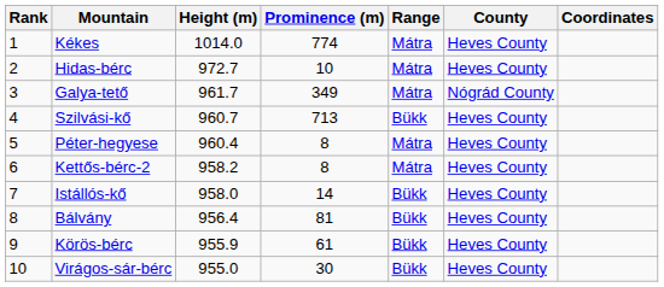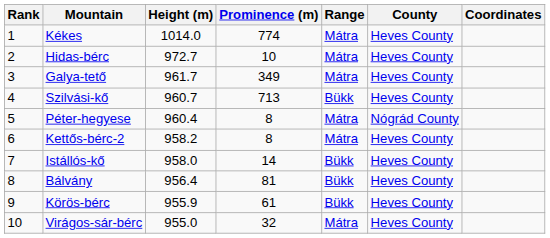 <table class="wikitable sortable">
 <tr>
 <th>Rank</th>
 <th>Mountain</th>
 <th>Height (m)</th>
 <th><a href='#'>Prominence</a> (m)</th>
 <th>Range</th>
 <th>County</th>
 <th>Coordinates</th>
 </tr>
 <tr>
 <td>1</td>
 <td><a href='#'>Kékes</a></td>
 <td align=center>1014.0</td>
 <td align=center>774</td>
 <td><a href='#'>Mátra</a></td>
 <td><a href='#'>Heves County</a></td>
 <td></td>
 </tr>
 <tr>
 <td>2</td>
 <td><a href='#'>Hidas-bérc</a></td>
 <td align=center>972.7</td>
 <td align=center>10</td>
 <td><a href='#'>Mátra</a></td>
 <td><a href='#'>Heves County</a></td>
 <td></td>
 </tr>
 <tr>
 <td>3</td>
 <td><a href='#'>Galya-tető</a></td>
 <td align=center>961.7</td>
 <td align=center>349</td>
 <td><a href='#'>Mátra</a></td>
-<td><a href='#'>Nógrád County</a></td>
+<td><a href='#'>Heves County</a></td>
 <td></td>
 </tr>
 <tr>
 <td>4</td>
 <td><a href='#'>Szilvási-kő</a></td>
 <td align=center>960.7</td>
 <td align=center>713</td>
 <td><a href='#'>Bükk</a></td>
 <td><a href='#'>Heves County</a></td>
 <td></td>
 </tr>
 <tr>
 <td>5</td>
 <td><a href='#'>Péter-hegyese</a></td>
 <td align=center>960.4</td>
 <td align=center>8</td>
 <td><a href='#'>Mátra</a></td>
-<td><a href='#'>Heves County</a></td>
+<td><a href='#'>Nógrád County</a></td>
 <td></td>
 </tr>
 <tr>
 <td>6</td>
 <td><a href='#'>Kettős-bérc-2</a></td>
 <td align=center>958.2</td>
 <td align=center>8</td>
 <td><a href='#'>Mátra</a></td>
 <td><a href='#'>Heves County</a></td>
 <td></td>
 </tr>
 <tr>
 <td>7</td>
 <td><a href='#'>Istállós-kő</a></td>
 <td align=center>958.0</td>
 <td align=center>14</td>
 <td><a href='#'>Bükk</a></td>
 <td><a href='#'>Heves County</a></td>
 <td></td>
 </tr>
 <tr>
 <td>8</td>
 <td><a href='#'>Bálvány</a></td>
 <td align=center>956.4</td>
 <td align=center>81</td>
 <td><a href='#'>Bükk</a></td>
 <td><a href='#'>Heves County</a></td>
 <td></td>
 </tr>
 <tr>
 <td>9</td>
 <td><a href='#'>Körös-bérc</a></td>
 <td align=center>955.9</td>
 <td align=center>61</td>
 <td><a href='#'>Bükk</a></td>
 <td><a href='#'>Heves County</a></td>
 <td></td>
 </tr>
 <tr>
 <td>10</td>
 <td><a href='#'>Virágos-sár-bérc</a></td>
 <td align=center>955.0</td>
-<td align=center>30</td>
-<td><a href='#'>Bükk</a></td>
+<td align=center>32</td>
+<td><a href='#'>Mátra</a></td>
 <td><a href='#'>Heves County</a></td>
 <td></td>
 </tr>
 </table>
